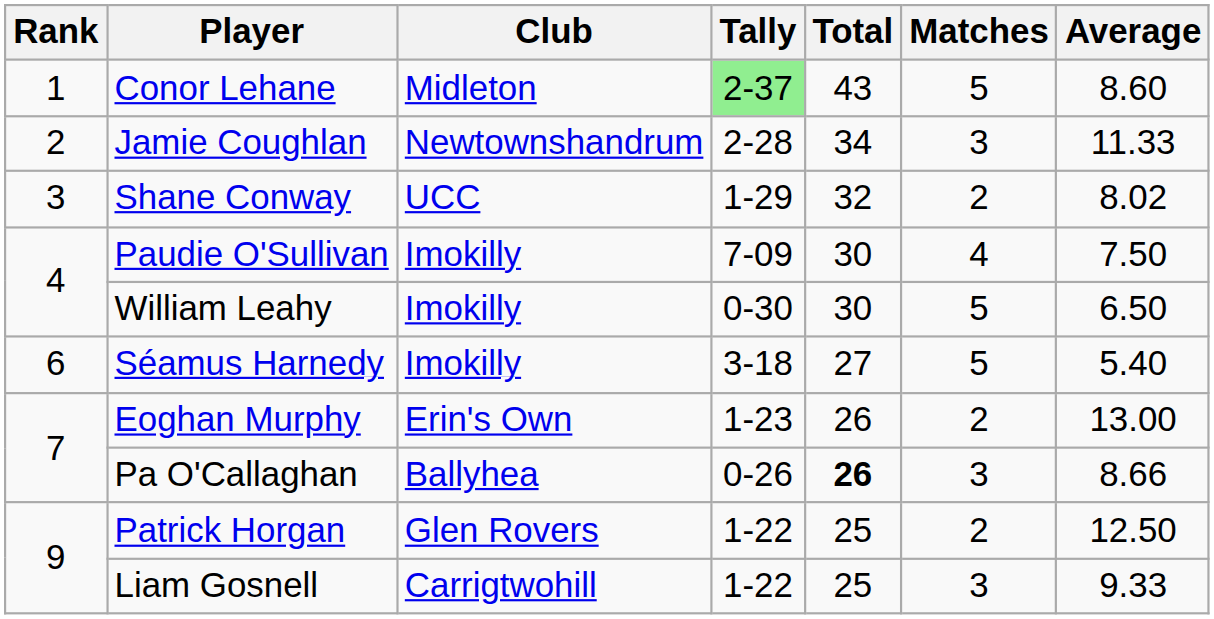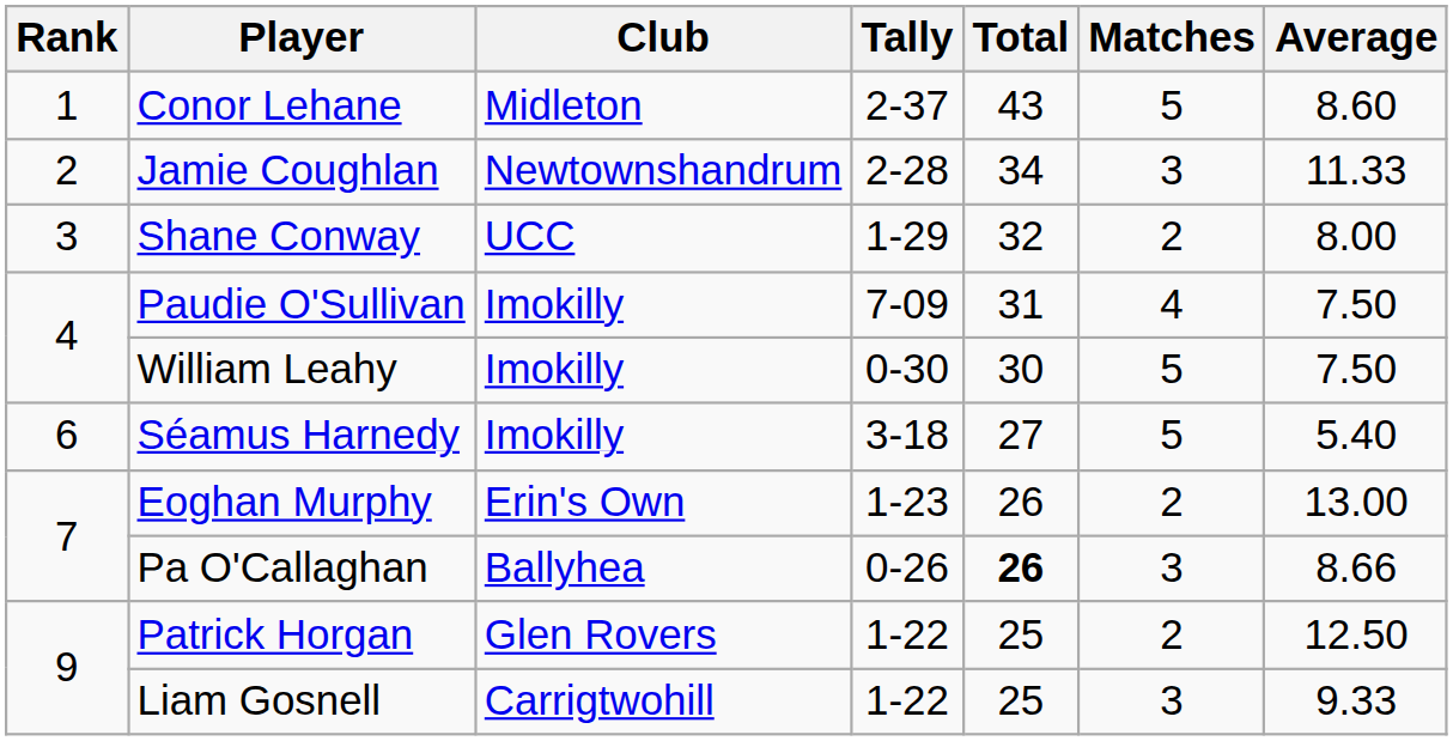 <table class="wikitable">
 <tr>
 <th>Rank</th>
 <th>Player</th>
 <th>Club</th>
 <th>Tally</th>
 <th>Total</th>
 <th>Matches</th>
 <th>Average</th>
 </tr>
 <tr>
 <td rowspan="1" style="text-align:center;">1</td>
 <td><a href='#'>Conor Lehane</a></td>
 <td><a href='#'>Midleton</a></td>
-<td align=center style="background: lightgreen;">2-37</td>
+<td align=center>2-37</td>
 <td align=center>43</td>
 <td align=center>5</td>
 <td align=center>8.60</td>
 </tr>
 <tr>
 <td rowspan="1" style="text-align:center;">2</td>
 <td><a href='#'>Jamie Coughlan</a></td>
 <td><a href='#'>Newtownshandrum</a></td>
 <td align=center>2-28</td>
 <td align=center>34</td>
 <td align=center>3</td>
 <td align=center>11.33</td>
 </tr>
 <tr>
 <td rowspan="1" style="text-align:center;">3</td>
 <td><a href='#'>Shane Conway</a></td>
 <td><a href='#'>UCC</a></td>
 <td align=center>1-29</td>
 <td align=center>32</td>
 <td align=center>2</td>
-<td align=center>8.02</td>
+<td align=center>8.00</td>
 </tr>
 <tr>
 <td rowspan="2" style="text-align:center;">4</td>
 <td><a href='#'>Paudie O'Sullivan</a></td>
 <td><a href='#'>Imokilly</a></td>
 <td align=center>7-09</td>
-<td align=center>30</td>
+<td align=center>31</td>
 <td align=center>4</td>
 <td align=center>7.50</td>
 </tr>
 <tr>
 <td>William Leahy</td>
 <td><a href='#'>Imokilly</a></td>
 <td align=center>0-30</td>
 <td align=center>30</td>
 <td align=center>5</td>
-<td align=center>6.50</td>
+<td align=center>7.50</td>
 </tr>
 <tr>
 <td rowspan="1" style="text-align:center;">6</td>
 <td><a href='#'>Séamus Harnedy</a></td>
 <td><a href='#'>Imokilly</a></td>
 <td align=center>3-18</td>
 <td align=center>27</td>
 <td align=center>5</td>
 <td align=center>5.40</td>
 </tr>
 <tr>
 <td rowspan=2 align=center>7</td>
 <td><a href='#'>Eoghan Murphy</a></td>
 <td><a href='#'>Erin's Own</a></td>
 <td align=center>1-23</td>
 <td align=center>26</td>
 <td align=center>2</td>
 <td align=center>13.00</td>
 </tr>
 <tr>
 <td>Pa O'Callaghan</td>
 <td><a href='#'>Ballyhea</a></td>
 <td align=center>0-26</td>
 <td align=center><strong>26</strong></td>
 <td align=center>3</td>
 <td align=center>8.66</td>
 </tr>
 <tr>
 <td rowspan="2" style="text-align:center;">9</td>
 <td><a href='#'>Patrick Horgan</a></td>
 <td><a href='#'>Glen Rovers</a></td>
 <td align=center>1-22</td>
 <td align=center>25</td>
 <td align=center>2</td>
 <td align=center>12.50</td>
 </tr>
 <tr>
 <td>Liam Gosnell</td>
 <td><a href='#'>Carrigtwohill</a></td>
 <td align=center>1-22</td>
 <td align=center>25</td>
 <td align=center>3</td>
 <td align=center>9.33</td>
 </tr>
 </table>
